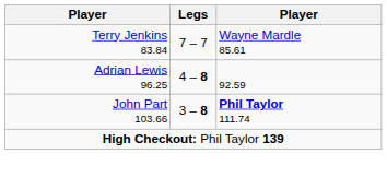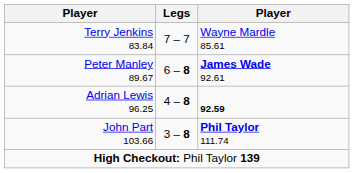 <table class=wikitable style="text-align:center">
 <tr>
 <th width=200>Player</th>
 <th width=50>Legs</th>
 <th width=200>Player</th>
 </tr>
 <tr align=left>
 <td align=right><a href='#'>Terry Jenkins</a>  <br> <small><span>83.84</span></small></td>
 <td align=center>7 – 7</td>
 <td> <a href='#'>Wayne Mardle</a> <br> <small><span>85.61</span></small></td>
 </tr>
 <tr align=left>
+<td align=right><a href='#'>Peter Manley</a>  <br> <small><span>89.67</span></small></td>
+<td align=center>6 – <strong>8</strong></td>
+<td> <strong><a href='#'>James Wade</a></strong> <br> <small><span>92.61</span></small></td>
+</tr>
+<tr align=left>
 <td align=right><a href='#'>Adrian Lewis</a>  <br> <small><span>96.25</span></small></td>
 <td align=center>4 – <strong>8</strong></td>
-<td> <br> <small><span>92.59</span></small></td>
+<td><strong> <br> <small><span>92.59</span></small></strong></td>
 </tr>
 <tr align=left>
 <td align=right><a href='#'>John Part</a>  <br> <small><span>103.66</span></small></td>
 <td align=center>3 – <strong>8</strong></td>
 <td> <strong><a href='#'>Phil Taylor</a></strong> <br> <small><span>111.74</span></small></td>
 </tr>
 <tr align=center>
 <td colspan="3"><strong>High Checkout:</strong> Phil Taylor <strong>139</strong></td>
 </tr>
 </table>
